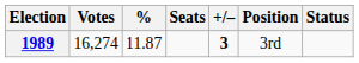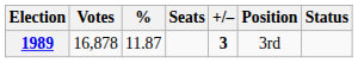 <table class=wikitable style="text-align: center;">
 <tr>
 <th>Election</th>
 <th>Votes</th>
 <th>%</th>
 <th>Seats</th>
 <th>+/–</th>
 <th>Position</th>
 <th>Status</th>
 </tr>
 <tr>
 <th><a href='#'>1989</a></th>
-<td>16,274</td>
+<td>16,878</td>
 <td>11.87</td>
 <td></td>
 <td><strong> 3</strong></td>
 <td> 3rd</td>
 <td></td>
 </tr>
 </table>
